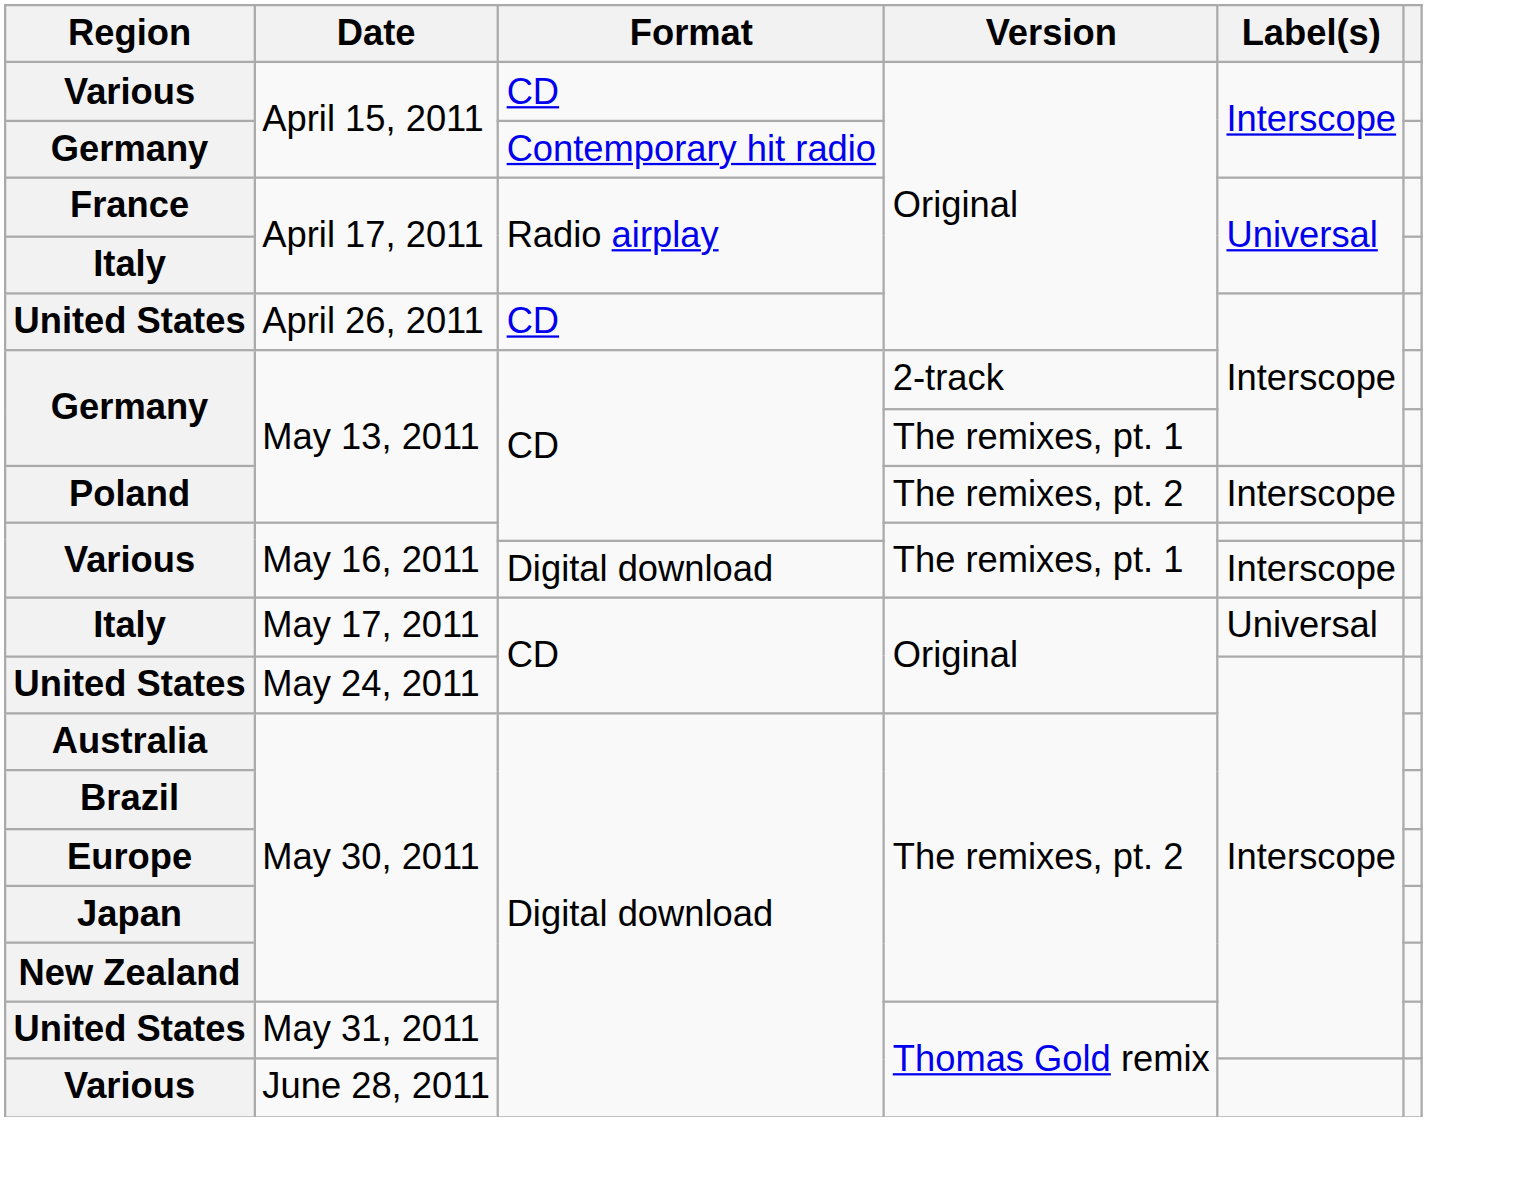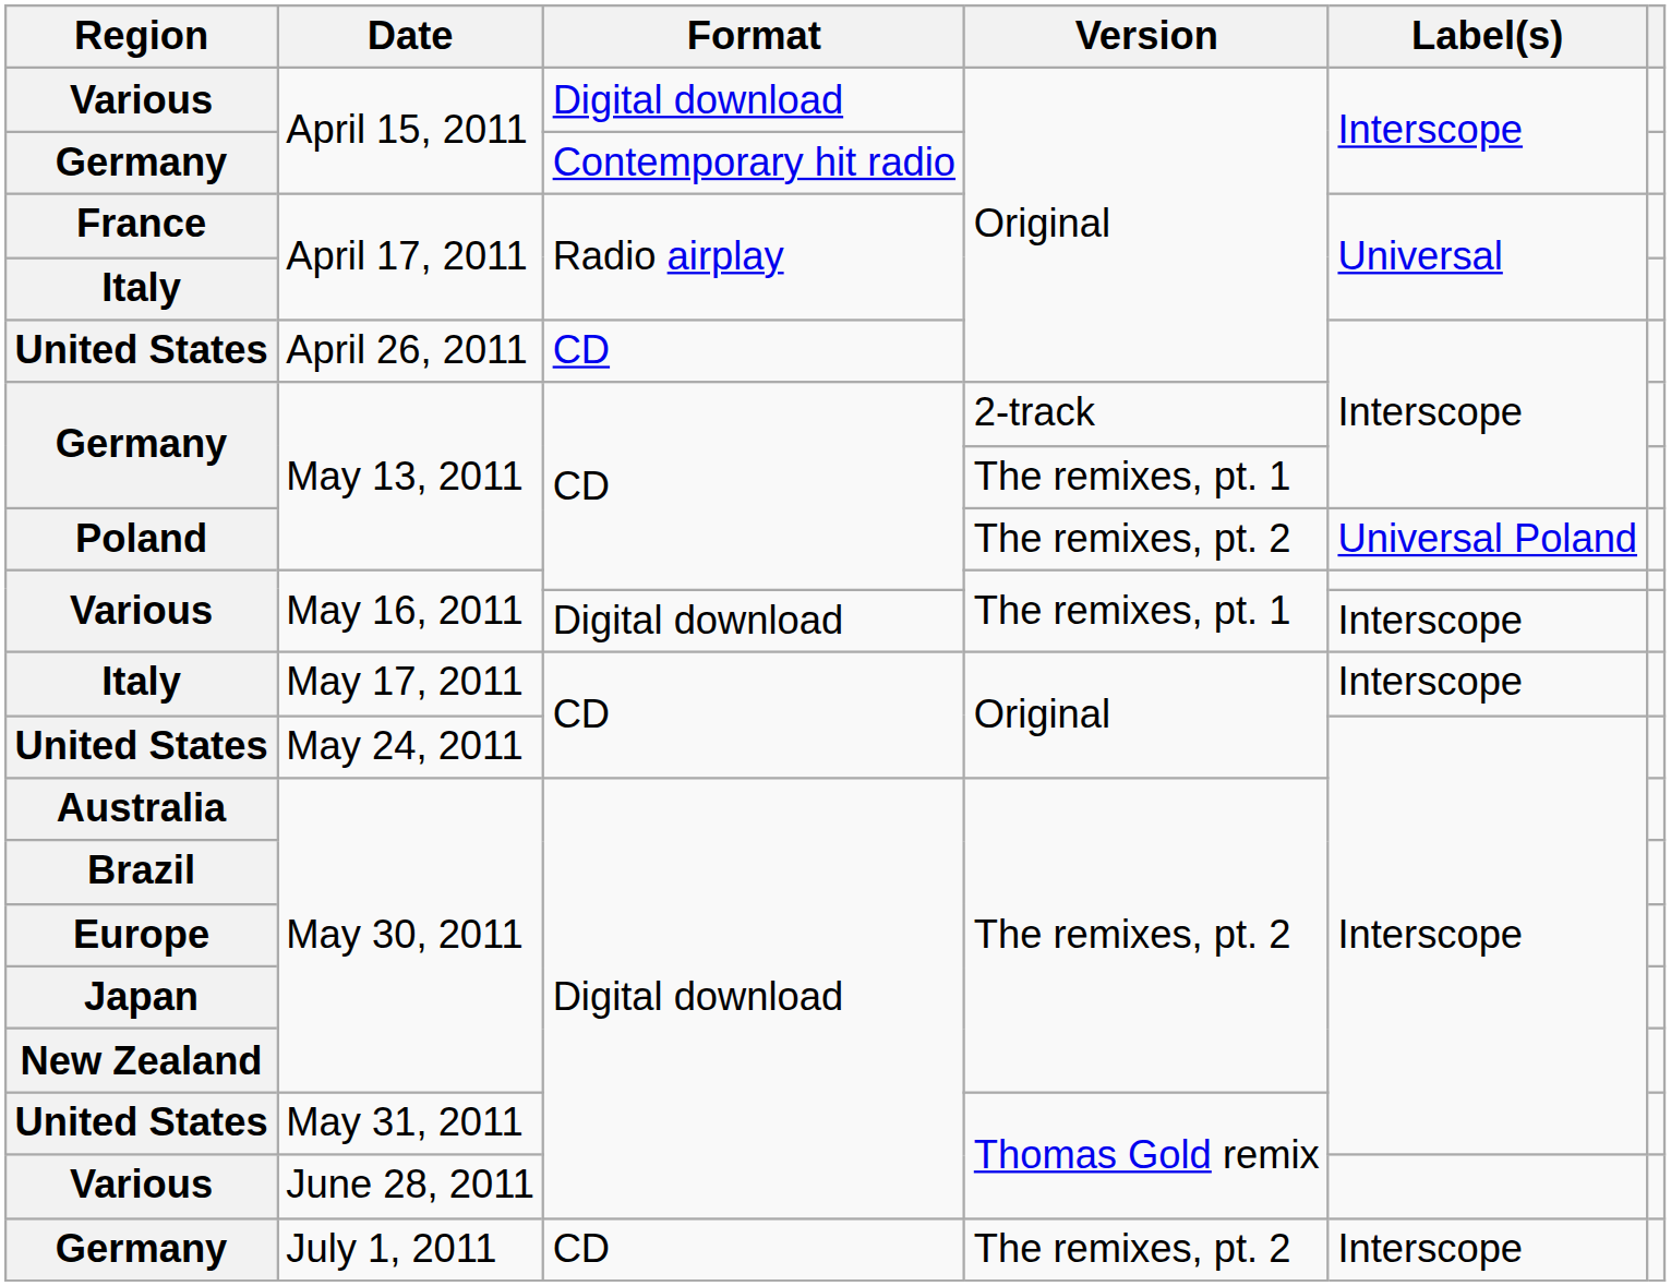 <table class="wikitable plainrowheaders">
 <tr>
 <th scope="col">Region</th>
 <th scope="col">Date</th>
 <th scope="col">Format</th>
 <th scope="col">Version</th>
 <th scope="col">Label(s)</th>
 <th scope="col"></th>
 </tr>
 <tr>
 <th scope="row">Various</th>
 <td rowspan="2">April 15, 2011</td>
-<td><a href='#'>CD</a></td>
+<td><a href='#'>Digital download</a></td>
 <td rowspan="5">Original</td>
 <td rowspan="2"><a href='#'>Interscope</a></td>
 <td style="text-align:center;"></td>
 </tr>
 <tr>
 <th scope="row">Germany</th>
 <td><a href='#'>Contemporary hit radio</a></td>
 <td style="text-align:center;"></td>
 </tr>
 <tr>
 <th scope="row">France</th>
 <td rowspan="2">April 17, 2011</td>
 <td rowspan="2">Radio <a href='#'>airplay</a></td>
 <td rowspan="2"><a href='#'>Universal</a></td>
 <td style="text-align:center;"></td>
 </tr>
 <tr>
 <th scope="row">Italy</th>
 <td style="text-align:center;"></td>
 </tr>
 <tr>
 <th scope="row">United States</th>
 <td>April 26, 2011</td>
 <td><a href='#'>CD</a></td>
 <td rowspan="3">Interscope</td>
 <td style="text-align:center;"></td>
 </tr>
 <tr>
 <th scope="row" rowspan="2">Germany</th>
 <td rowspan="3">May 13, 2011</td>
 <td rowspan="4">CD</td>
 <td>2-track</td>
 <td style="text-align:center;"></td>
 </tr>
 <tr>
 <td>The remixes, pt. 1</td>
 <td style="text-align:center;"></td>
 </tr>
 <tr>
 <th scope="row">Poland</th>
 <td>The remixes, pt. 2</td>
-<td>Interscope</td>
+<td><a href='#'>Universal Poland</a></td>
 <td style="text-align:center;"></td>
 </tr>
 <tr>
 <th scope="row" rowspan="2">Various</th>
 <td rowspan="2">May 16, 2011</td>
 <td rowspan="2">The remixes, pt. 1</td>
 <td></td>
 <td style="text-align:center;"></td>
 </tr>
 <tr>
 <td>Digital download</td>
 <td>Interscope</td>
 <td style="text-align:center;"></td>
 </tr>
 <tr>
 <th scope="row">Italy</th>
 <td>May 17, 2011</td>
 <td rowspan="2">CD</td>
 <td rowspan="2">Original</td>
-<td>Universal</td>
+<td>Interscope</td>
 <td style="text-align:center;"></td>
 </tr>
 <tr>
 <th scope="row">United States</th>
 <td>May 24, 2011</td>
 <td rowspan="7">Interscope</td>
 <td style="text-align:center;"></td>
 </tr>
 <tr>
 <th scope="row">Australia</th>
 <td rowspan="5">May 30, 2011</td>
 <td rowspan="7">Digital download</td>
 <td rowspan="5">The remixes, pt. 2</td>
 <td style="text-align:center;"></td>
 </tr>
 <tr>
 <th scope="row">Brazil</th>
 <td style="text-align:center;"></td>
 </tr>
 <tr>
 <th scope="row">Europe</th>
 <td style="text-align:center;"></td>
 </tr>
 <tr>
 <th scope="row">Japan</th>
 <td style="text-align:center;"></td>
 </tr>
 <tr>
 <th scope="row">New Zealand</th>
 <td style="text-align:center;"></td>
 </tr>
 <tr>
 <th scope="row">United States</th>
 <td>May 31, 2011</td>
 <td rowspan="2"><a href='#'>Thomas Gold</a> remix</td>
 <td style="text-align:center;"></td>
 </tr>
 <tr>
 <th scope="row">Various</th>
 <td>June 28, 2011</td>
 <td></td>
 <td style="text-align:center;"></td>
 </tr>
+<tr>
+<th scope="row">Germany</th>
+<td>July 1, 2011</td>
+<td>CD</td>
+<td>The remixes, pt. 2</td>
+<td>Interscope</td>
+<td style="text-align:center;"></td>
+</tr>
 </table>
